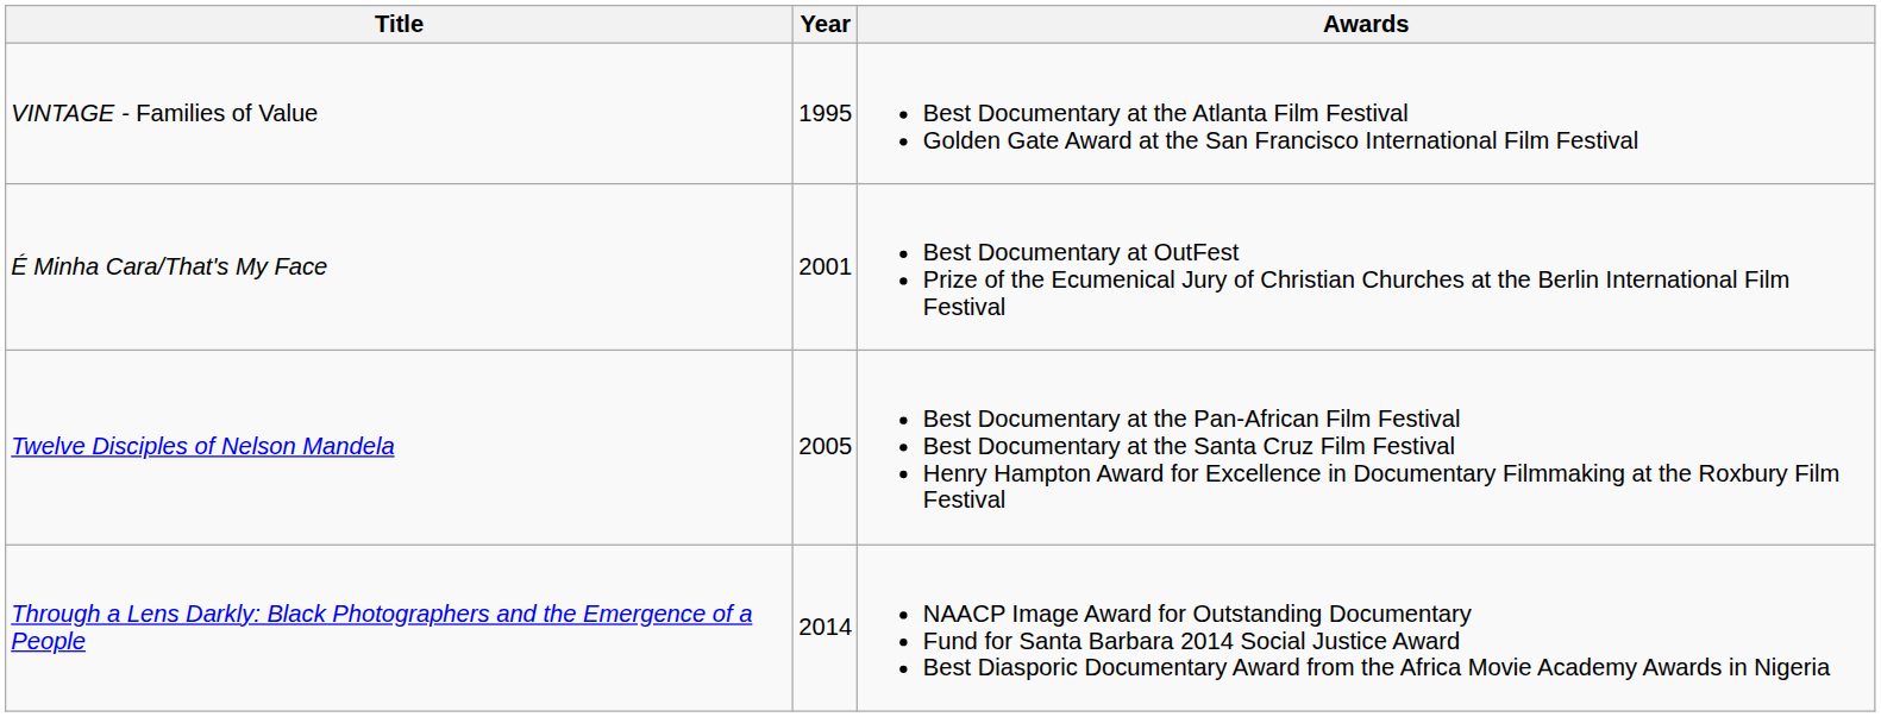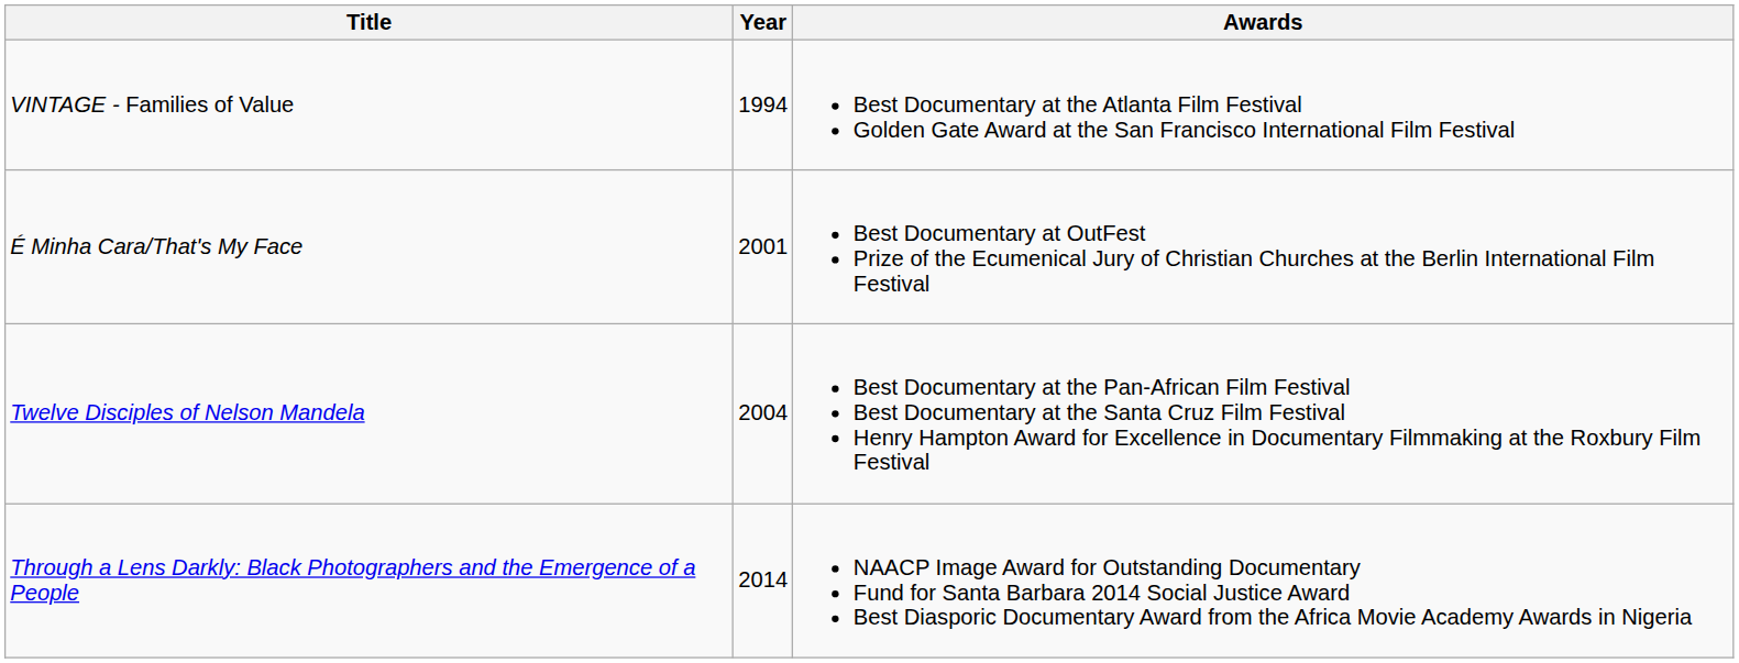 <table class="wikitable sortable">
 <tr>
 <th>Title</th>
 <th>Year</th>
 <th>Awards</th>
 </tr>
 <tr>
 <td><em>VINTAGE -</em> Families of Value</td>
-<td>1995</td>
+<td>1994</td>
 <td><br><ul><li>Best Documentary at the Atlanta Film Festival</li><li>Golden Gate Award at the San Francisco International Film Festival</li></ul></td>
 </tr>
 <tr>
 <td><em>É Minha Cara/That's My Face</em></td>
 <td>2001</td>
 <td><br><ul><li>Best Documentary at OutFest</li><li>Prize of the Ecumenical Jury of Christian Churches at the Berlin International Film Festival</li></ul></td>
 </tr>
 <tr>
 <td><em><a href='#'>Twelve Disciples of Nelson Mandela</a></em></td>
-<td>2005</td>
+<td>2004</td>
 <td><br><ul><li>Best Documentary at the Pan-African Film Festival</li><li>Best Documentary at the Santa Cruz Film Festival</li><li>Henry Hampton Award for Excellence in Documentary Filmmaking at the Roxbury Film Festival</li></ul></td>
 </tr>
 <tr>
 <td><em><a href='#'>Through a Lens Darkly: Black Photographers and the Emergence of a People</a></em></td>
 <td>2014</td>
 <td><br><ul><li>NAACP Image Award for Outstanding Documentary</li><li>Fund for Santa Barbara 2014 Social Justice Award</li><li>Best Diasporic Documentary Award from the Africa Movie Academy Awards in Nigeria</li></ul></td>
 </tr>
 </table>
